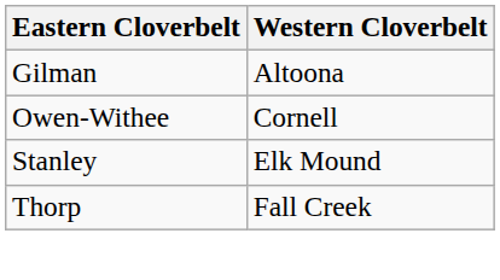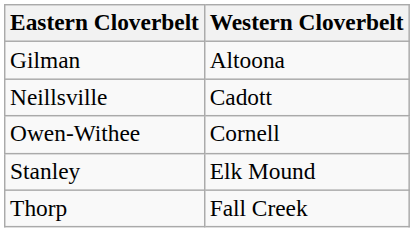 <table class="wikitable">
 <tr>
 <th>Eastern Cloverbelt</th>
 <th>Western Cloverbelt</th>
 </tr>
 <tr>
 <td>Gilman</td>
 <td>Altoona</td>
+</tr>
+<tr>
+<td>Neillsville</td>
+<td>Cadott</td>
 </tr>
 <tr>
 <td>Owen-Withee</td>
 <td>Cornell</td>
 </tr>
 <tr>
 <td>Stanley</td>
 <td>Elk Mound</td>
 </tr>
 <tr>
 <td>Thorp</td>
 <td>Fall Creek</td>
 </tr>
 </table>
